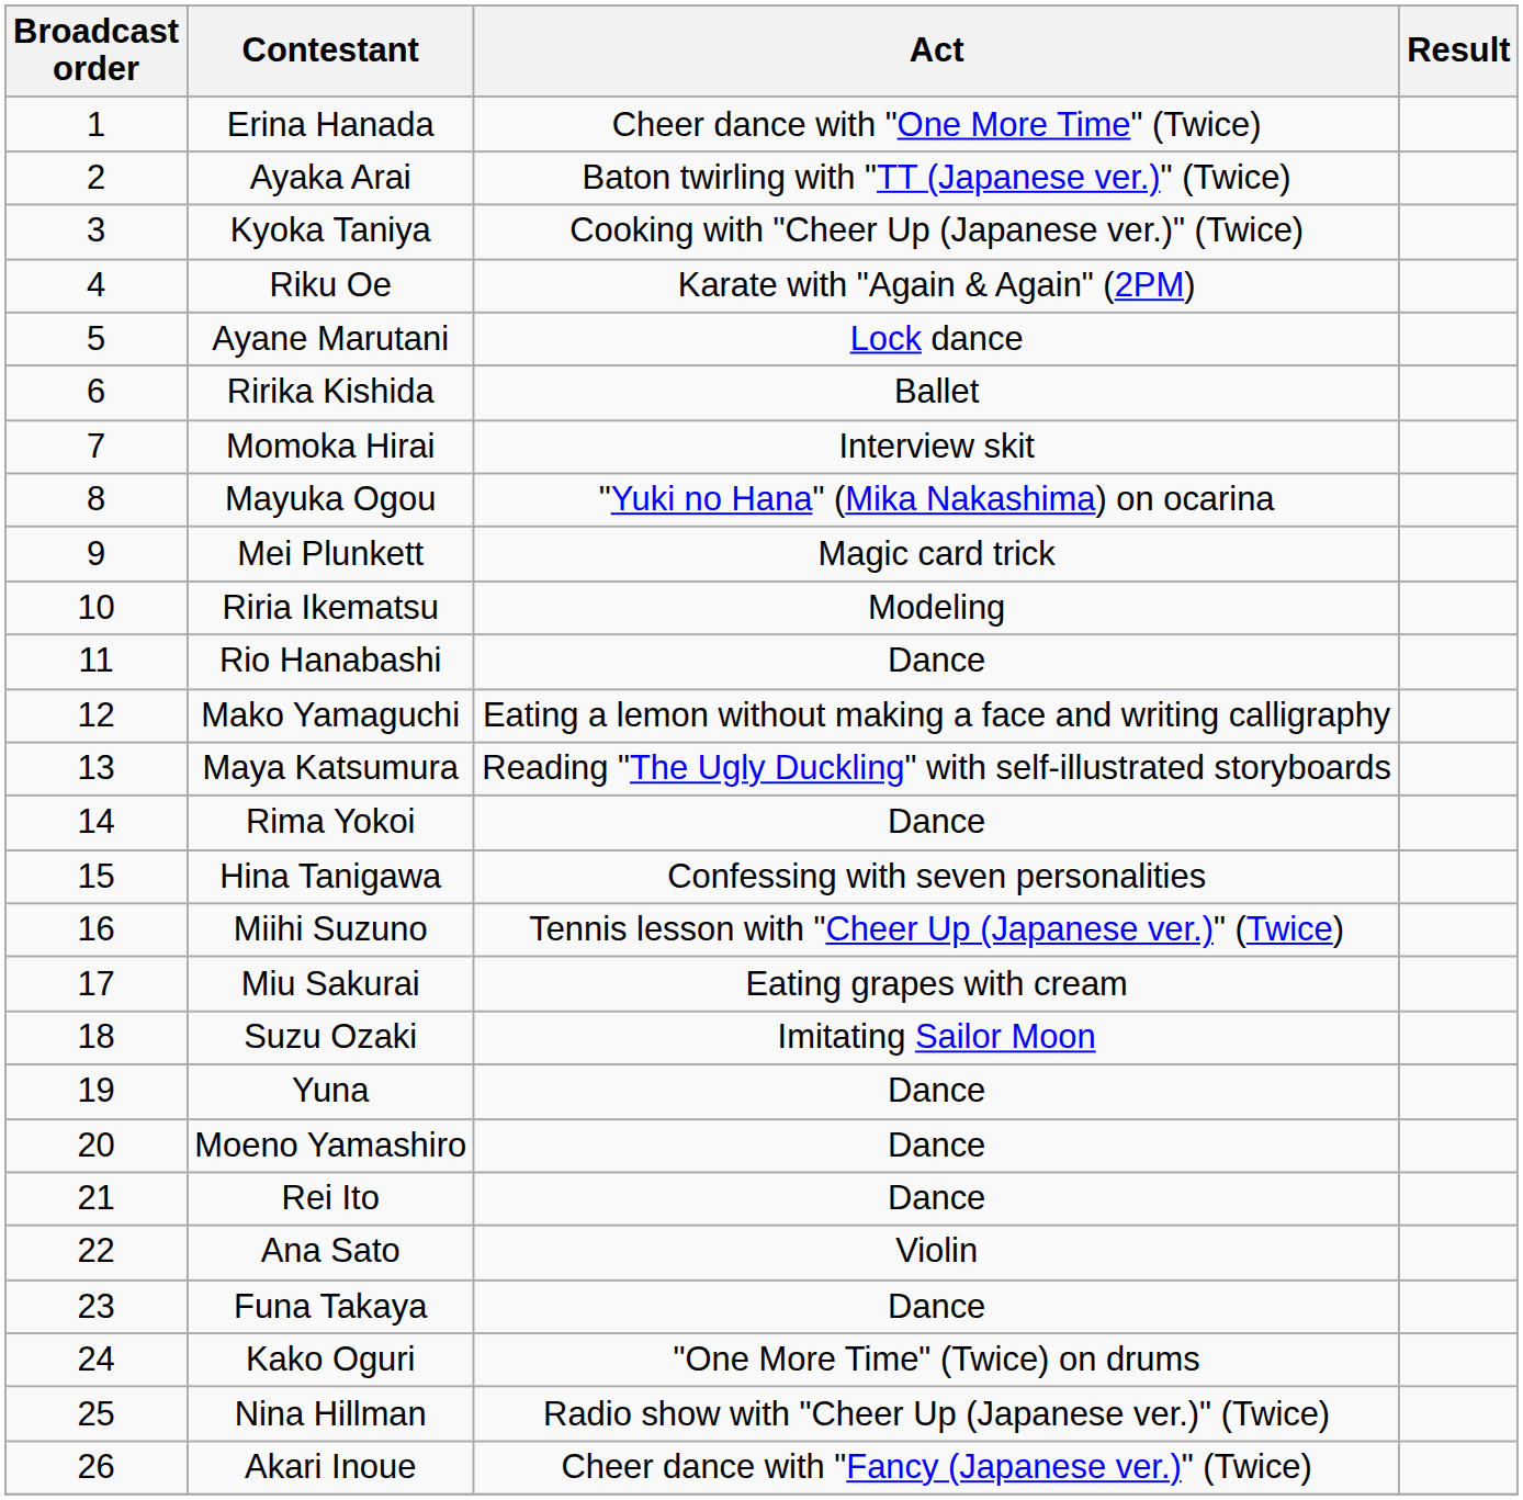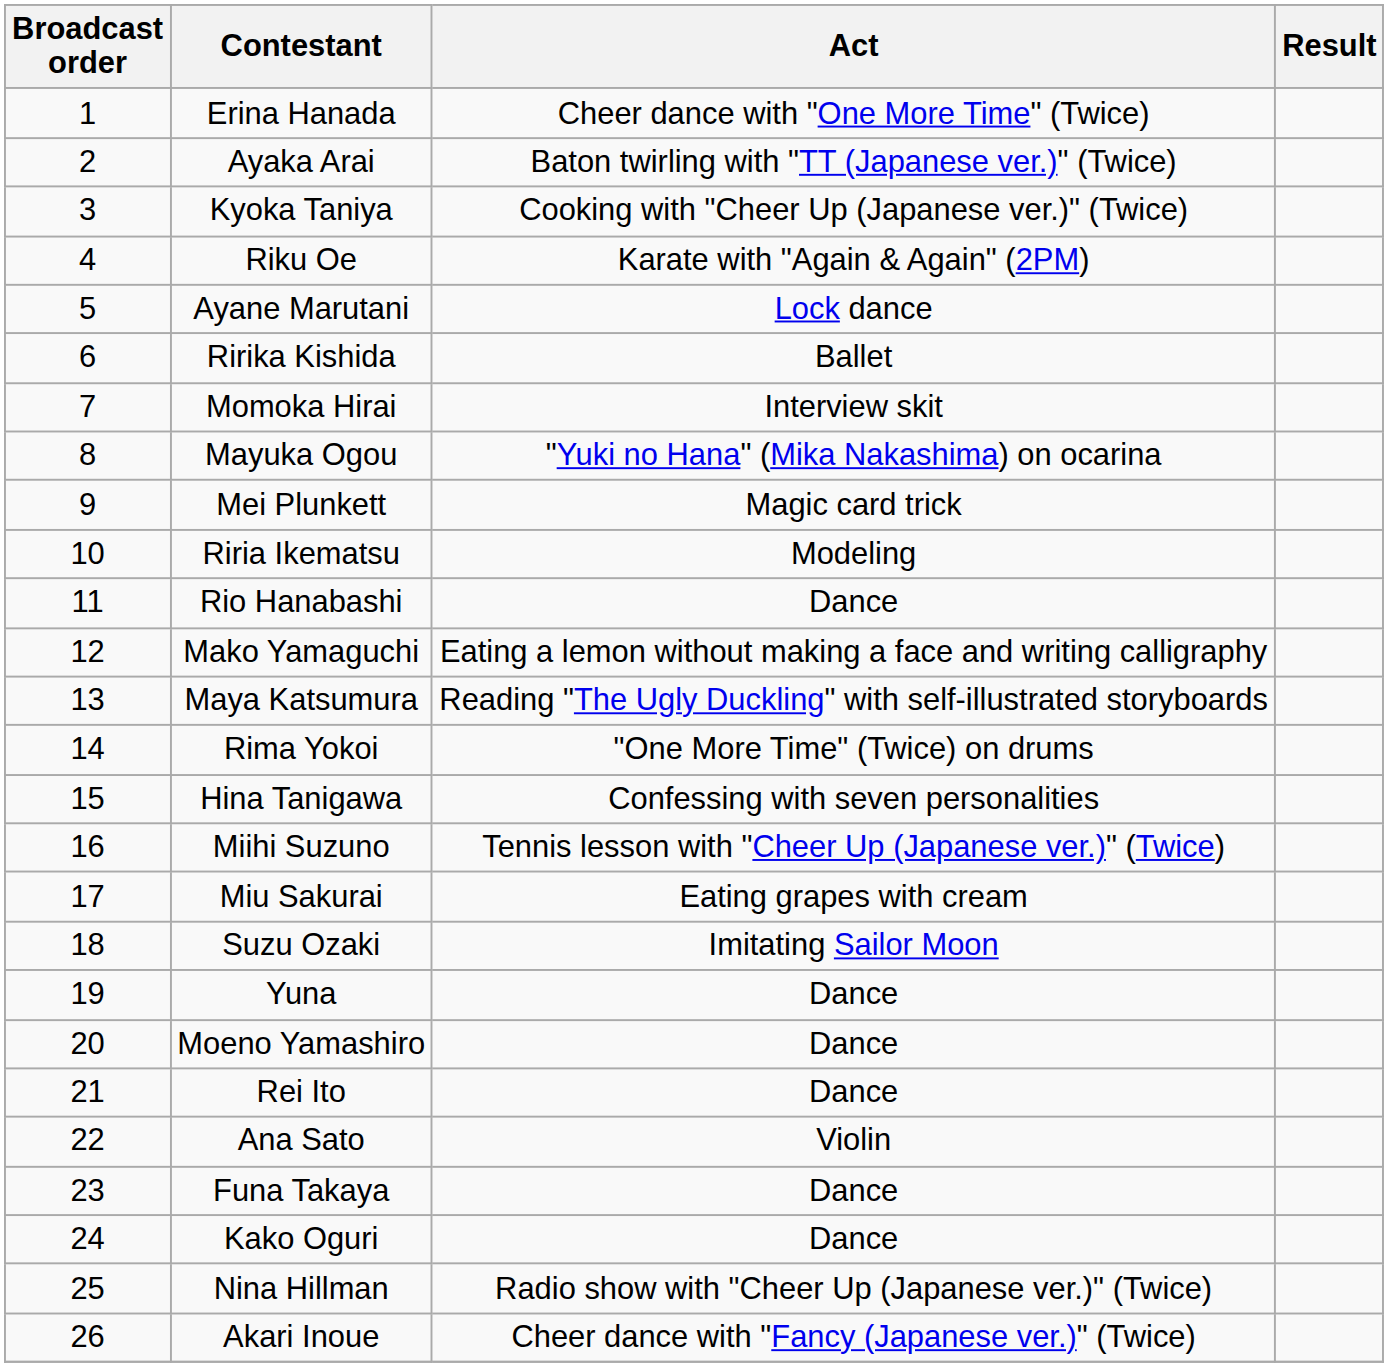 <table class="wikitable sortable" style="text-align:center;" |>
 <tr>
 <th>Broadcast<br>order</th>
 <th>Contestant</th>
 <th>Act<br></th>
 <th>Result<br></th>
 </tr>
 <tr>
 <td>1</td>
 <td data-sort-value="Hanada">Erina Hanada</td>
 <td>Cheer dance with "<a href='#'>One More Time</a>" (Twice)</td>
 <td></td>
 </tr>
 <tr>
 <td>2</td>
 <td data-sort-value="Arai">Ayaka Arai</td>
 <td>Baton twirling with "<a href='#'>TT (Japanese ver.)</a>" (Twice)</td>
 <td></td>
 </tr>
 <tr>
 <td>3</td>
 <td data-sort-value="Taniya">Kyoka Taniya</td>
 <td>Cooking  with "Cheer Up (Japanese ver.)" (Twice)</td>
 <td></td>
 </tr>
 <tr>
 <td>4</td>
 <td data-sort-value="Oe">Riku Oe</td>
 <td>Karate with "Again & Again" (<a href='#'>2PM</a>)</td>
 <td></td>
 </tr>
 <tr>
 <td>5</td>
 <td data-sort-value="Marutani">Ayane Marutani</td>
 <td><a href='#'>Lock</a> dance</td>
 <td></td>
 </tr>
 <tr>
 <td>6</td>
 <td data-sort-value="Kishida">Ririka Kishida</td>
 <td>Ballet</td>
 <td></td>
 </tr>
 <tr>
 <td>7</td>
 <td data-sort-value="Hirai">Momoka Hirai</td>
 <td>Interview skit</td>
 <td></td>
 </tr>
 <tr>
 <td>8</td>
 <td data-sort-value="Ogou">Mayuka Ogou</td>
 <td>"<a href='#'>Yuki no Hana</a>" (<a href='#'>Mika Nakashima</a>) on ocarina</td>
 <td></td>
 </tr>
 <tr>
 <td>9</td>
 <td data-sort-value="Plunkett">Mei Plunkett</td>
 <td>Magic card trick</td>
 <td></td>
 </tr>
 <tr>
 <td>10</td>
 <td data-sort-value="Ikematsu">Riria Ikematsu</td>
 <td>Modeling</td>
 <td></td>
 </tr>
 <tr>
 <td>11</td>
 <td data-sort-value="Hanabashi">Rio Hanabashi</td>
 <td>Dance</td>
 <td></td>
 </tr>
 <tr>
 <td>12</td>
 <td data-sort-value="Yamaguchi">Mako Yamaguchi</td>
 <td>Eating a lemon without making a face and writing calligraphy</td>
 <td></td>
 </tr>
 <tr>
 <td>13</td>
 <td data-sort-value="Katsumura">Maya Katsumura</td>
 <td>Reading "<a href='#'>The Ugly Duckling</a>" with self-illustrated storyboards</td>
 <td></td>
 </tr>
 <tr>
 <td>14</td>
 <td data-sort-value="Yokoi">Rima Yokoi</td>
-<td>Dance</td>
+<td>"One More Time" (Twice) on drums</td>
 <td></td>
 </tr>
 <tr>
 <td>15</td>
 <td data-sort-value="Tanigawa">Hina Tanigawa</td>
 <td>Confessing with seven personalities</td>
 <td></td>
 </tr>
 <tr>
 <td>16</td>
 <td data-sort-value="Suzuno">Miihi Suzuno</td>
 <td>Tennis lesson with "<a href='#'>Cheer Up (Japanese ver.)</a>" (<a href='#'>Twice</a>)</td>
 <td></td>
 </tr>
 <tr>
 <td>17</td>
 <td data-sort-value="Sakurai">Miu Sakurai</td>
 <td>Eating grapes with cream</td>
 <td></td>
 </tr>
 <tr>
 <td>18</td>
 <td data-sort-value="Ozaki">Suzu Ozaki</td>
 <td>Imitating <a href='#'>Sailor Moon</a></td>
 <td></td>
 </tr>
 <tr>
 <td>19</td>
 <td>Yuna</td>
 <td>Dance</td>
 <td></td>
 </tr>
 <tr>
 <td>20</td>
 <td data-sort-value="Yamashiro">Moeno Yamashiro</td>
 <td>Dance</td>
 <td></td>
 </tr>
 <tr>
 <td>21</td>
 <td data-sort-value="Ito">Rei Ito</td>
 <td>Dance</td>
 <td></td>
 </tr>
 <tr>
 <td>22</td>
 <td data-sort-value="Sato">Ana Sato</td>
 <td>Violin</td>
 <td></td>
 </tr>
 <tr>
 <td>23</td>
 <td data-sort-value="Takaya">Funa Takaya</td>
 <td>Dance</td>
 <td></td>
 </tr>
 <tr>
 <td>24</td>
 <td data-sort-value="Oguri">Kako Oguri</td>
-<td>"One More Time" (Twice) on drums</td>
+<td>Dance</td>
 <td></td>
 </tr>
 <tr>
 <td>25</td>
 <td data-sort-value="Hillman">Nina Hillman</td>
 <td>Radio show with "Cheer Up (Japanese ver.)" (Twice)</td>
 <td></td>
 </tr>
 <tr>
 <td>26</td>
 <td data-sort-value="Inoue">Akari Inoue</td>
 <td>Cheer dance with "<a href='#'>Fancy (Japanese ver.)</a>" (Twice)</td>
 <td></td>
 </tr>
 <tr>
 </tr>
 </table>
